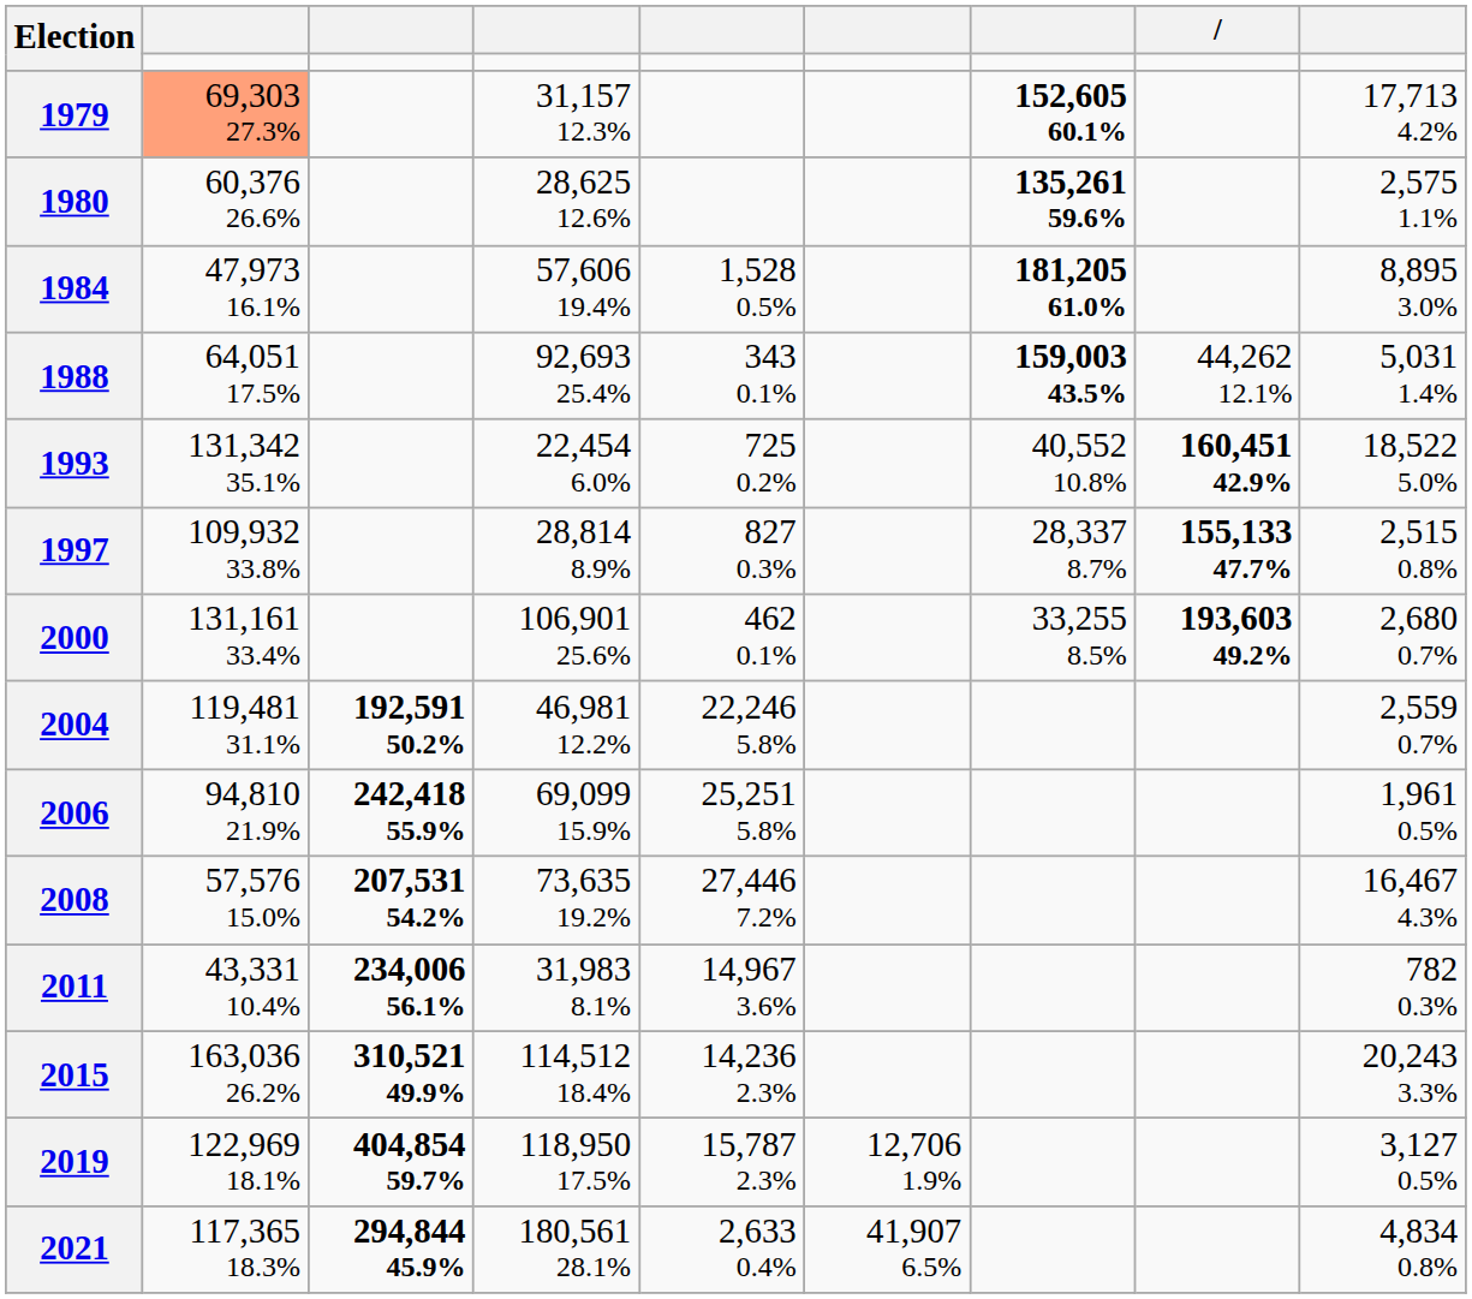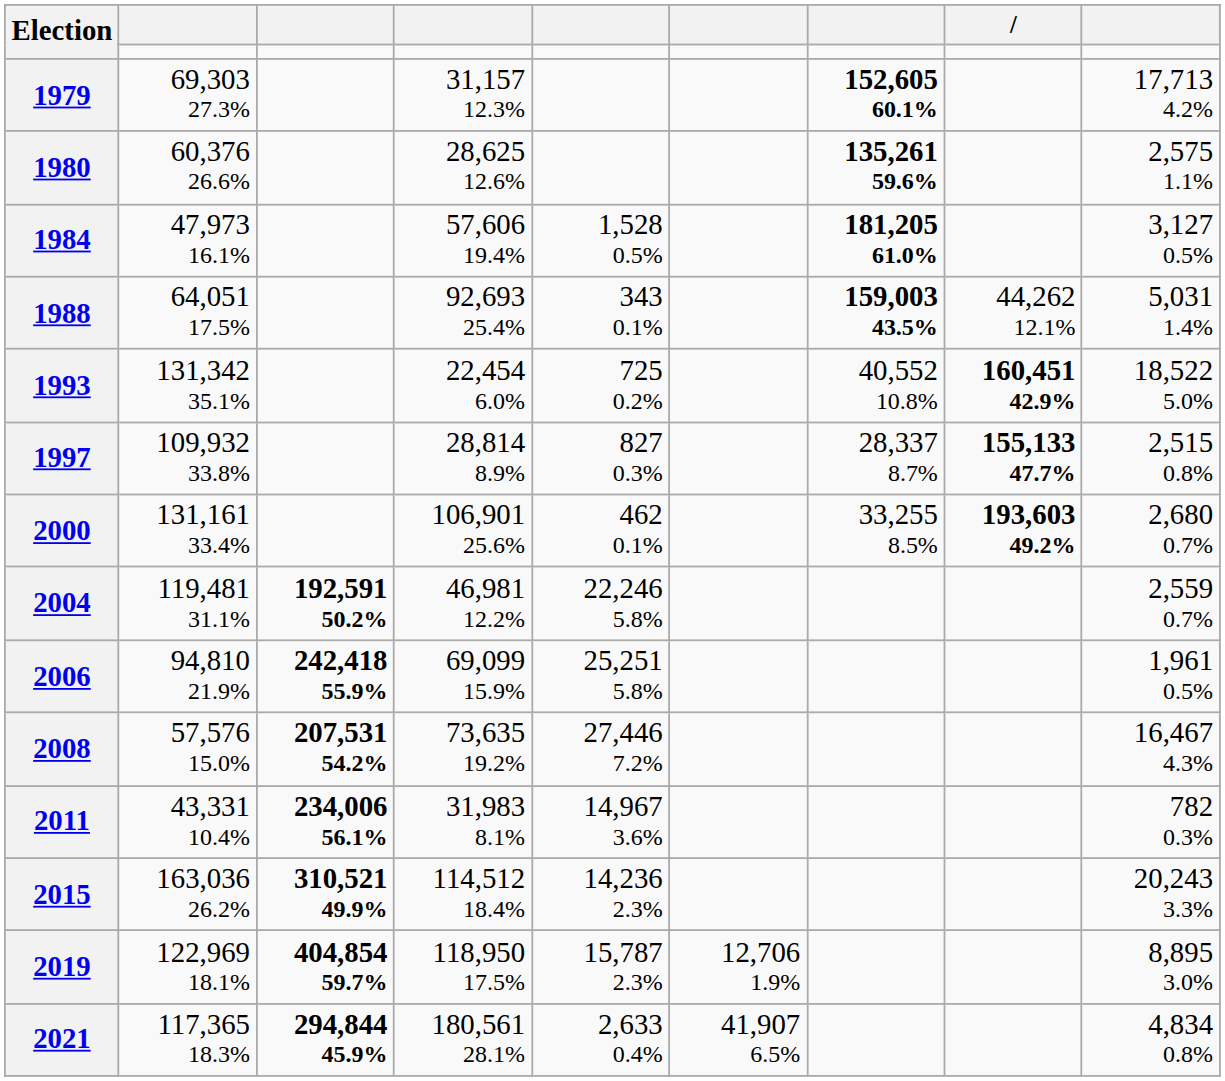 <table class="wikitable" style="text-align:right; line-height:16px">
 <tr>
 <th rowspan="2">Election</th>
 <th width="70" style="font-size:85%"></th>
 <th width="70" style="font-size:85%"></th>
 <th width="70" style="font-size:85%"></th>
 <th width="70" style="font-size:85%"></th>
 <th width="70" style="font-size:85%"></th>
 <th width="70" style="font-size:85%"></th>
 <th width="70" style="font-size:85%"> /<br></th>
 <th width="70" style="font-size:85%"></th>
 </tr>
 <tr>
 <td></td>
 <td></td>
 <td></td>
 <td></td>
 <td></td>
 <td></td>
 <td></td>
 <td></td>
 </tr>
 <tr>
 <th scope="row"><a href='#'>1979</a></th>
-<td style="background: lightsalmon;">69,303<br><small>27.3%</small></td>
+<td>69,303<br><small>27.3%</small></td>
 <td></td>
 <td>31,157<br><small>12.3%</small></td>
 <td></td>
 <td></td>
 <td><strong>152,605<br><small>60.1%</small></strong></td>
 <td></td>
 <td>17,713<br><small>4.2%</small></td>
 </tr>
 <tr>
 <th scope="row"><a href='#'>1980</a></th>
 <td>60,376<br><small>26.6%</small></td>
 <td></td>
 <td>28,625<br><small>12.6%</small></td>
 <td></td>
 <td></td>
 <td><strong>135,261<br><small>59.6%</small></strong></td>
 <td></td>
 <td>2,575<br><small>1.1%</small></td>
 </tr>
 <tr>
 <th scope="row"><a href='#'>1984</a></th>
 <td>47,973<br><small>16.1%</small></td>
 <td></td>
 <td>57,606<br><small>19.4%</small></td>
 <td>1,528<br><small>0.5%</small></td>
 <td></td>
 <td><strong>181,205<br><small>61.0%</small></strong></td>
 <td></td>
-<td>8,895<br><small>3.0%</small></td>
+<td>3,127<br><small>0.5%</small></td>
 </tr>
 <tr>
 <th scope="row"><a href='#'>1988</a></th>
 <td>64,051<br><small>17.5%</small></td>
 <td></td>
 <td>92,693<br><small>25.4%</small></td>
 <td>343<br><small>0.1%</small></td>
 <td></td>
 <td><strong>159,003<br><small>43.5%</small></strong></td>
 <td>44,262<br><small>12.1%</small></td>
 <td>5,031<br><small>1.4%</small></td>
 </tr>
 <tr>
 <th scope="row"><a href='#'>1993</a></th>
 <td>131,342<br><small>35.1%</small></td>
 <td></td>
 <td>22,454<br><small>6.0%</small></td>
 <td>725<br><small>0.2%</small></td>
 <td></td>
 <td>40,552<br><small>10.8%</small></td>
 <td><strong>160,451<br><small>42.9%</small></strong></td>
 <td>18,522<br><small>5.0%</small></td>
 </tr>
 <tr>
 <th scope="row"><a href='#'>1997</a></th>
 <td>109,932<br><small>33.8%</small></td>
 <td></td>
 <td>28,814<br><small>8.9%</small></td>
 <td>827<br><small>0.3%</small></td>
 <td></td>
 <td>28,337<br><small>8.7%</small></td>
 <td><strong>155,133<br><small>47.7%</small></strong></td>
 <td>2,515<br><small>0.8%</small></td>
 </tr>
 <tr>
 <th scope="row"><a href='#'>2000</a></th>
 <td>131,161<br><small>33.4%</small></td>
 <td></td>
 <td>106,901<br><small>25.6%</small></td>
 <td>462<br><small>0.1%</small></td>
 <td></td>
 <td>33,255<br><small>8.5%</small></td>
 <td><strong>193,603<br><small>49.2%</small></strong></td>
 <td>2,680<br><small>0.7%</small></td>
 </tr>
 <tr>
 <th scope="row"><a href='#'>2004</a></th>
 <td>119,481<br><small>31.1%</small></td>
 <td><strong>192,591<br><small>50.2%</small></strong></td>
 <td>46,981<br><small>12.2%</small></td>
 <td>22,246<br><small>5.8%</small></td>
 <td></td>
 <td></td>
 <td></td>
 <td>2,559<br><small>0.7%</small></td>
 </tr>
 <tr>
 <th scope="row"><a href='#'>2006</a></th>
 <td>94,810<br><small>21.9%</small></td>
 <td><strong>242,418<br><small>55.9%</small></strong></td>
 <td>69,099<br><small>15.9%</small></td>
 <td>25,251<br><small>5.8%</small></td>
 <td></td>
 <td></td>
 <td></td>
 <td>1,961<br><small>0.5%</small></td>
 </tr>
 <tr>
 <th scope="row"><a href='#'>2008</a></th>
 <td>57,576<br><small>15.0%</small></td>
 <td><strong>207,531<br><small>54.2%</small></strong></td>
 <td>73,635<br><small>19.2%</small></td>
 <td>27,446<br><small>7.2%</small></td>
 <td></td>
 <td></td>
 <td></td>
 <td>16,467<br><small>4.3%</small></td>
 </tr>
 <tr>
 <th scope="row"><a href='#'>2011</a></th>
 <td>43,331<br><small>10.4%</small></td>
 <td><strong>234,006<br><small>56.1%</small></strong></td>
 <td>31,983<br><small>8.1%</small></td>
 <td>14,967<br><small>3.6%</small></td>
 <td></td>
 <td></td>
 <td></td>
 <td>782<br><small>0.3%</small></td>
 </tr>
 <tr>
 <th scope="row"><a href='#'>2015</a></th>
 <td>163,036<br><small>26.2%</small></td>
 <td><strong>310,521<br><small>49.9%</small></strong></td>
 <td>114,512<br><small>18.4%</small></td>
 <td>14,236<br><small>2.3%</small></td>
 <td></td>
 <td></td>
 <td></td>
 <td>20,243<br><small>3.3%</small></td>
 </tr>
 <tr>
 <th scope="row"><a href='#'>2019</a></th>
 <td>122,969<br><small>18.1%</small></td>
 <td><strong>404,854<br><small>59.7%</small></strong></td>
 <td>118,950<br><small>17.5%</small></td>
 <td>15,787<br><small>2.3%</small></td>
 <td>12,706<br><small>1.9%</small></td>
 <td></td>
 <td></td>
-<td>3,127<br><small>0.5%</small></td>
+<td>8,895<br><small>3.0%</small></td>
 </tr>
 <tr>
 <th scope="row"><a href='#'>2021</a></th>
 <td>117,365<br><small>18.3%</small></td>
 <td><strong>294,844<br><small>45.9%</small></strong></td>
 <td>180,561<br><small>28.1%</small></td>
 <td>2,633<br><small>0.4%</small></td>
 <td>41,907<br><small>6.5%</small></td>
 <td></td>
 <td></td>
 <td>4,834<br><small>0.8%</small></td>
 </tr>
 </table>
